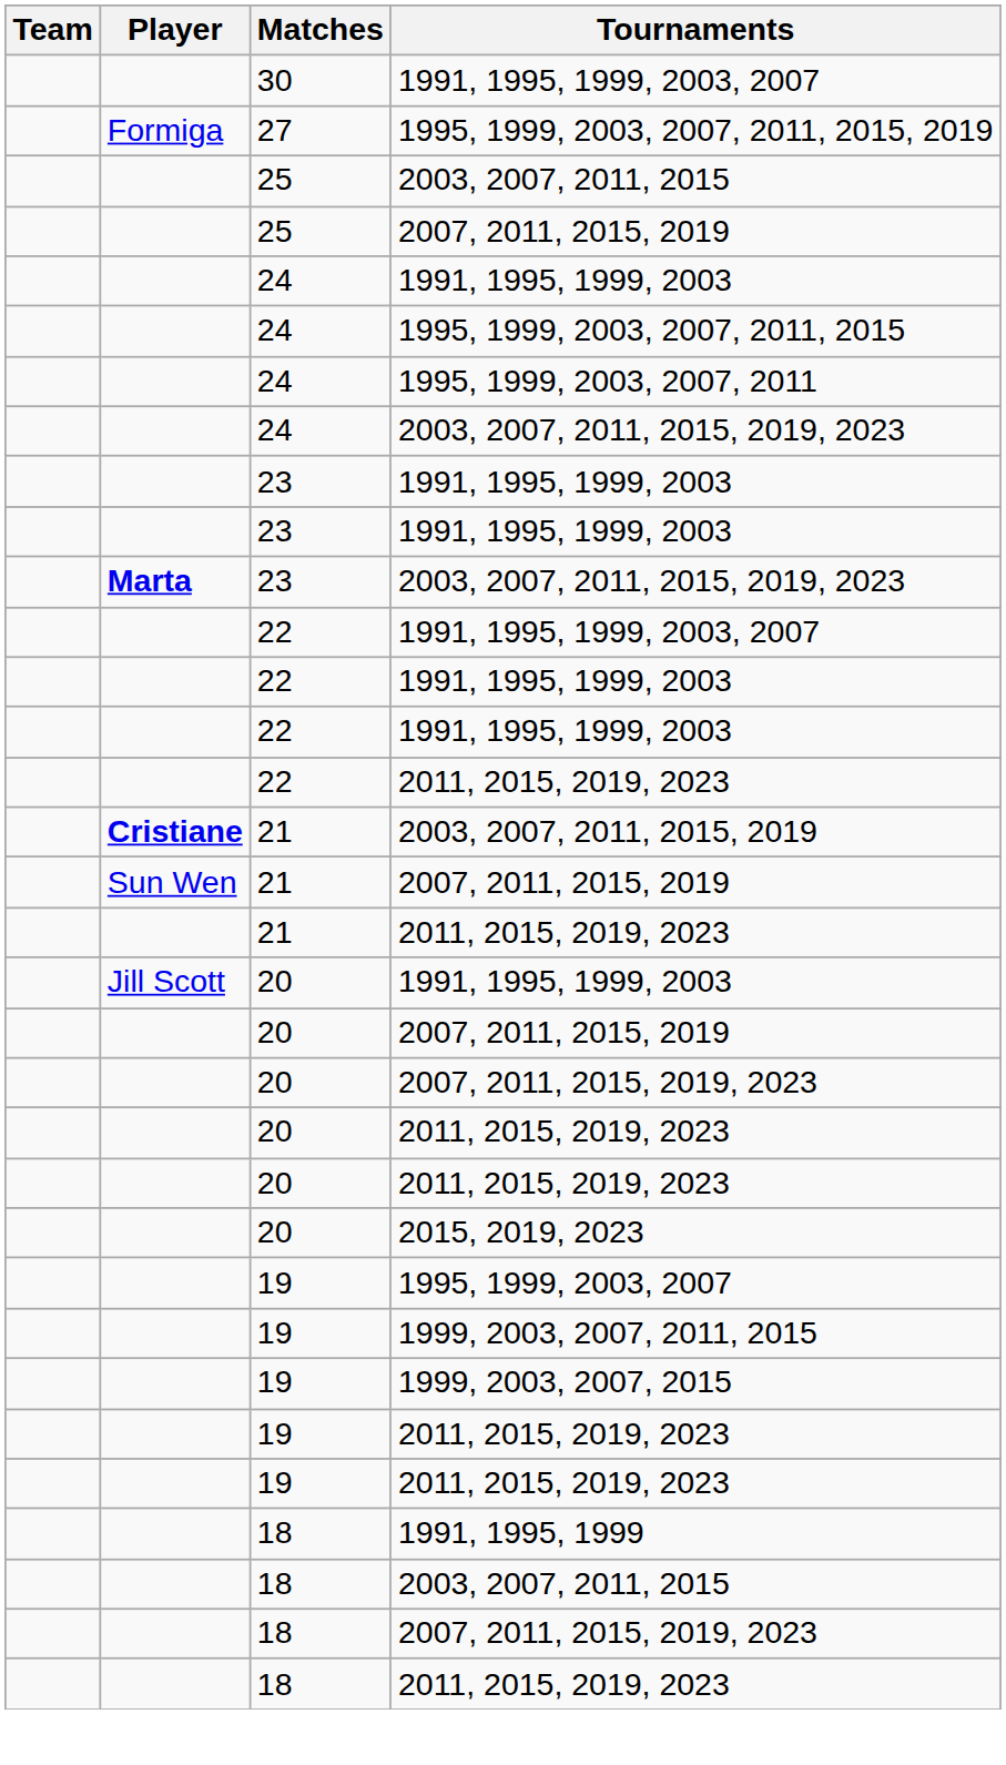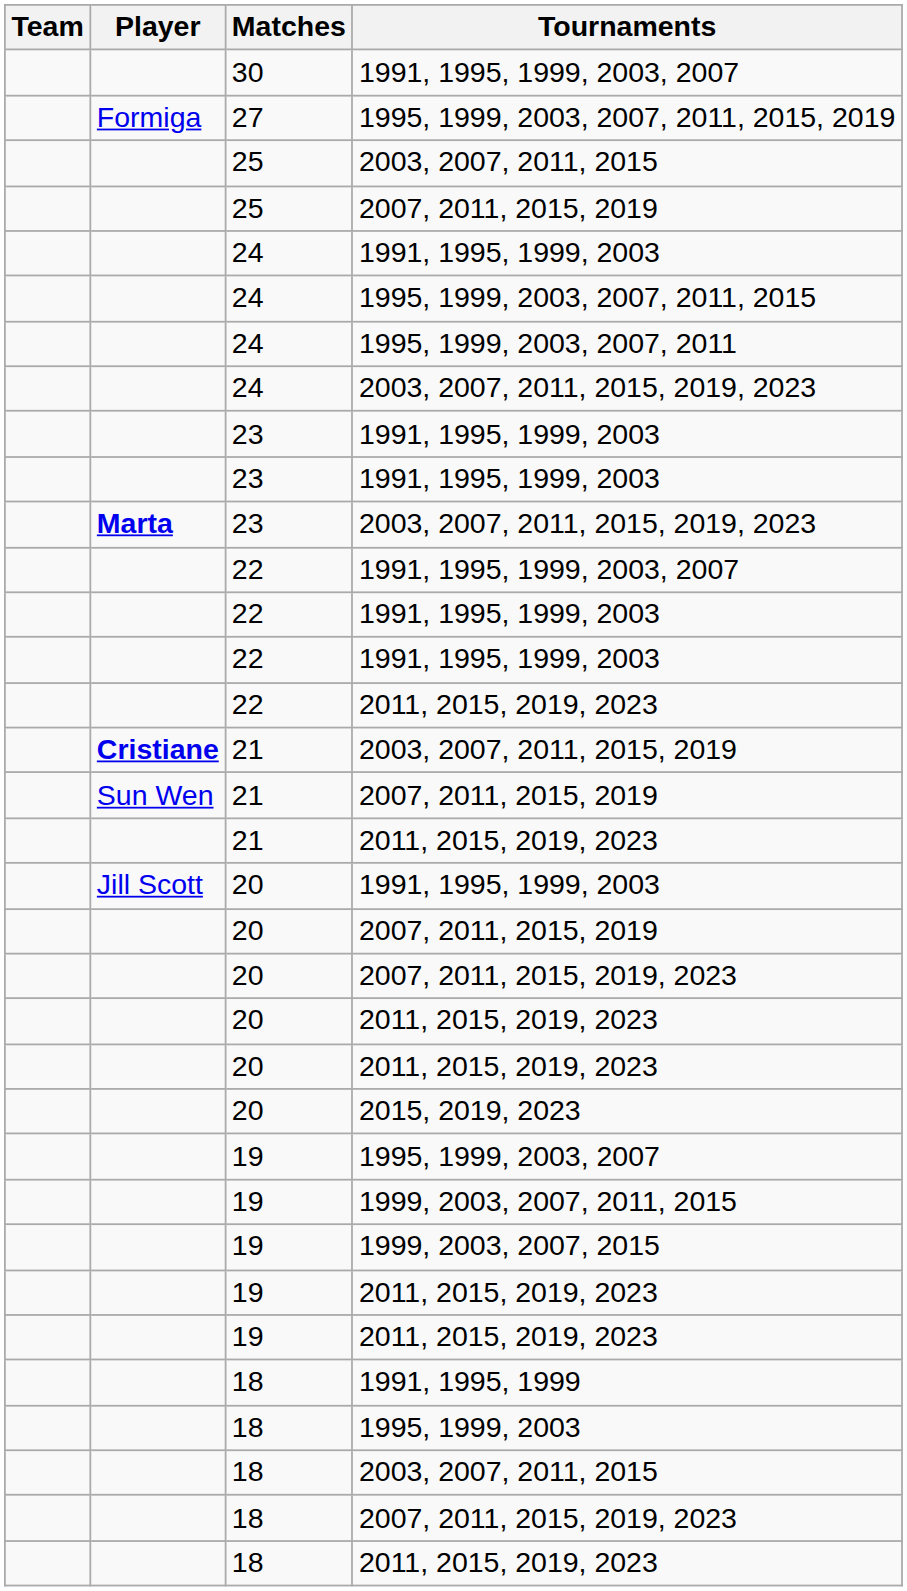 <table class="wikitable sortable">
 <tr>
 <th>Team</th>
 <th>Player</th>
 <th>Matches</th>
 <th>Tournaments</th>
 </tr>
 <tr>
 <td></td>
 <td></td>
 <td>30</td>
 <td>1991, 1995, 1999, 2003, 2007</td>
 </tr>
 <tr>
 <td></td>
 <td><a href='#'>Formiga</a></td>
 <td>27</td>
 <td>1995, 1999, 2003, 2007, 2011, 2015, 2019</td>
 </tr>
 <tr>
 <td></td>
 <td></td>
 <td>25</td>
 <td>2003, 2007, 2011, 2015</td>
 </tr>
 <tr>
 <td></td>
 <td></td>
 <td>25</td>
 <td>2007, 2011, 2015, 2019</td>
 </tr>
 <tr>
 <td></td>
 <td></td>
 <td>24</td>
 <td>1991, 1995, 1999, 2003</td>
 </tr>
 <tr>
 <td></td>
 <td></td>
 <td>24</td>
 <td>1995, 1999, 2003, 2007, 2011, 2015</td>
 </tr>
 <tr>
 <td></td>
 <td></td>
 <td>24</td>
 <td>1995, 1999, 2003, 2007, 2011</td>
 </tr>
 <tr>
 <td></td>
 <td><strong></strong></td>
 <td>24</td>
 <td>2003, 2007, 2011, 2015, 2019, 2023</td>
 </tr>
 <tr>
 <td></td>
 <td></td>
 <td>23</td>
 <td>1991, 1995, 1999, 2003</td>
 </tr>
 <tr>
 <td></td>
 <td></td>
 <td>23</td>
 <td>1991, 1995, 1999, 2003</td>
 </tr>
 <tr>
 <td></td>
 <td><strong><a href='#'>Marta</a></strong></td>
 <td>23</td>
 <td>2003, 2007, 2011, 2015, 2019, 2023</td>
 </tr>
 <tr>
 <td></td>
 <td></td>
 <td>22</td>
 <td>1991, 1995, 1999, 2003, 2007</td>
 </tr>
 <tr>
 <td></td>
 <td></td>
 <td>22</td>
 <td>1991, 1995, 1999, 2003</td>
 </tr>
 <tr>
 <td></td>
 <td></td>
 <td>22</td>
 <td>1991, 1995, 1999, 2003</td>
 </tr>
 <tr>
 <td></td>
 <td><strong></strong></td>
 <td>22</td>
 <td>2011, 2015, 2019, 2023</td>
 </tr>
 <tr>
 <td></td>
 <td><strong><a href='#'>Cristiane</a></strong></td>
 <td>21</td>
 <td>2003, 2007, 2011, 2015, 2019</td>
 </tr>
 <tr>
 <td></td>
 <td><a href='#'>Sun Wen</a></td>
 <td>21</td>
 <td>2007, 2011, 2015, 2019</td>
 </tr>
 <tr>
 <td></td>
 <td><strong></strong></td>
 <td>21</td>
 <td>2011, 2015, 2019, 2023</td>
 </tr>
 <tr>
 <td></td>
 <td><a href='#'>Jill Scott</a></td>
 <td>20</td>
 <td>1991, 1995, 1999, 2003</td>
 </tr>
 <tr>
 <td></td>
 <td><strong></strong></td>
 <td>20</td>
 <td>2007, 2011, 2015, 2019</td>
 </tr>
 <tr>
 <td></td>
 <td><strong></strong></td>
 <td>20</td>
 <td>2007, 2011, 2015, 2019, 2023</td>
 </tr>
 <tr>
 <td></td>
 <td><strong></strong></td>
 <td>20</td>
 <td>2011, 2015, 2019, 2023</td>
 </tr>
 <tr>
 <td></td>
 <td><strong></strong></td>
 <td>20</td>
 <td>2011, 2015, 2019, 2023</td>
 </tr>
 <tr>
 <td></td>
 <td><strong></strong></td>
 <td>20</td>
 <td>2015, 2019, 2023</td>
 </tr>
 <tr>
 <td></td>
 <td></td>
 <td>19</td>
 <td>1995, 1999, 2003, 2007</td>
 </tr>
 <tr>
 <td></td>
 <td></td>
 <td>19</td>
 <td>1999, 2003, 2007, 2011, 2015</td>
 </tr>
 <tr>
 <td></td>
 <td></td>
 <td>19</td>
 <td>1999, 2003, 2007, 2015</td>
 </tr>
 <tr>
 <td></td>
 <td><strong></strong></td>
 <td>19</td>
 <td>2011, 2015, 2019, 2023</td>
 </tr>
 <tr>
 <td></td>
 <td><strong></strong></td>
 <td>19</td>
 <td>2011, 2015, 2019, 2023</td>
 </tr>
 <tr>
 <td></td>
 <td></td>
 <td>18</td>
 <td>1991, 1995, 1999</td>
 </tr>
 <tr>
 <td></td>
 <td></td>
 <td>18</td>
+<td>1995, 1999, 2003</td>
+</tr>
+<tr>
+<td></td>
+<td></td>
+<td>18</td>
 <td>2003, 2007, 2011, 2015</td>
 </tr>
 <tr>
 <td></td>
 <td><strong></strong></td>
 <td>18</td>
 <td>2007, 2011, 2015, 2019, 2023</td>
 </tr>
 <tr>
 <td></td>
 <td><strong></strong></td>
 <td>18</td>
 <td>2011, 2015, 2019, 2023</td>
 </tr>
 </table>
